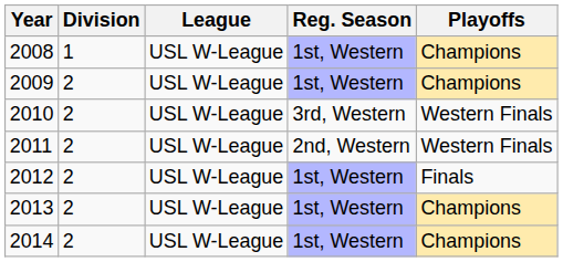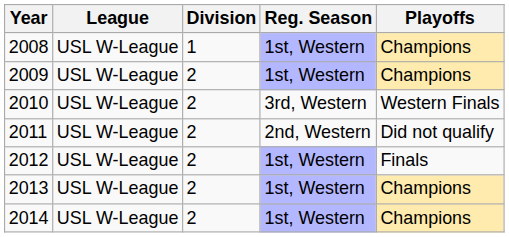 <table class="wikitable">
 <tr>
 <th>Year</th>
+<th>League</th>
 <th>Division</th>
-<th>League</th>
 <th>Reg. Season</th>
 <th>Playoffs</th>
 </tr>
 <tr>
 <td>2008</td>
+<td>USL W-League</td>
 <td>1</td>
-<td>USL W-League</td>
 <td bgcolor="B3B7FF">1st, Western</td>
 <td bgcolor="FFEBAD">Champions</td>
 </tr>
 <tr>
 <td>2009</td>
+<td>USL W-League</td>
 <td>2</td>
-<td>USL W-League</td>
 <td bgcolor="B3B7FF">1st, Western</td>
 <td bgcolor="FFEBAD">Champions</td>
 </tr>
 <tr>
 <td>2010</td>
+<td>USL W-League</td>
 <td>2</td>
-<td>USL W-League</td>
 <td>3rd, Western</td>
 <td>Western Finals</td>
 </tr>
 <tr>
 <td>2011</td>
+<td>USL W-League</td>
 <td>2</td>
-<td>USL W-League</td>
 <td>2nd, Western</td>
-<td>Western Finals</td>
+<td>Did not qualify</td>
 </tr>
 <tr>
 <td>2012</td>
+<td>USL W-League</td>
 <td>2</td>
-<td>USL W-League</td>
 <td bgcolor="B3B7FF">1st, Western</td>
 <td>Finals</td>
 </tr>
 <tr>
 <td>2013</td>
+<td>USL W-League</td>
 <td>2</td>
-<td>USL W-League</td>
 <td bgcolor="B3B7FF">1st, Western</td>
 <td bgcolor="FFEBAD">Champions</td>
 </tr>
 <tr>
 <td>2014</td>
+<td>USL W-League</td>
 <td>2</td>
-<td>USL W-League</td>
 <td bgcolor="B3B7FF">1st, Western</td>
 <td bgcolor="FFEBAD">Champions</td>
 </tr>
 </table>
